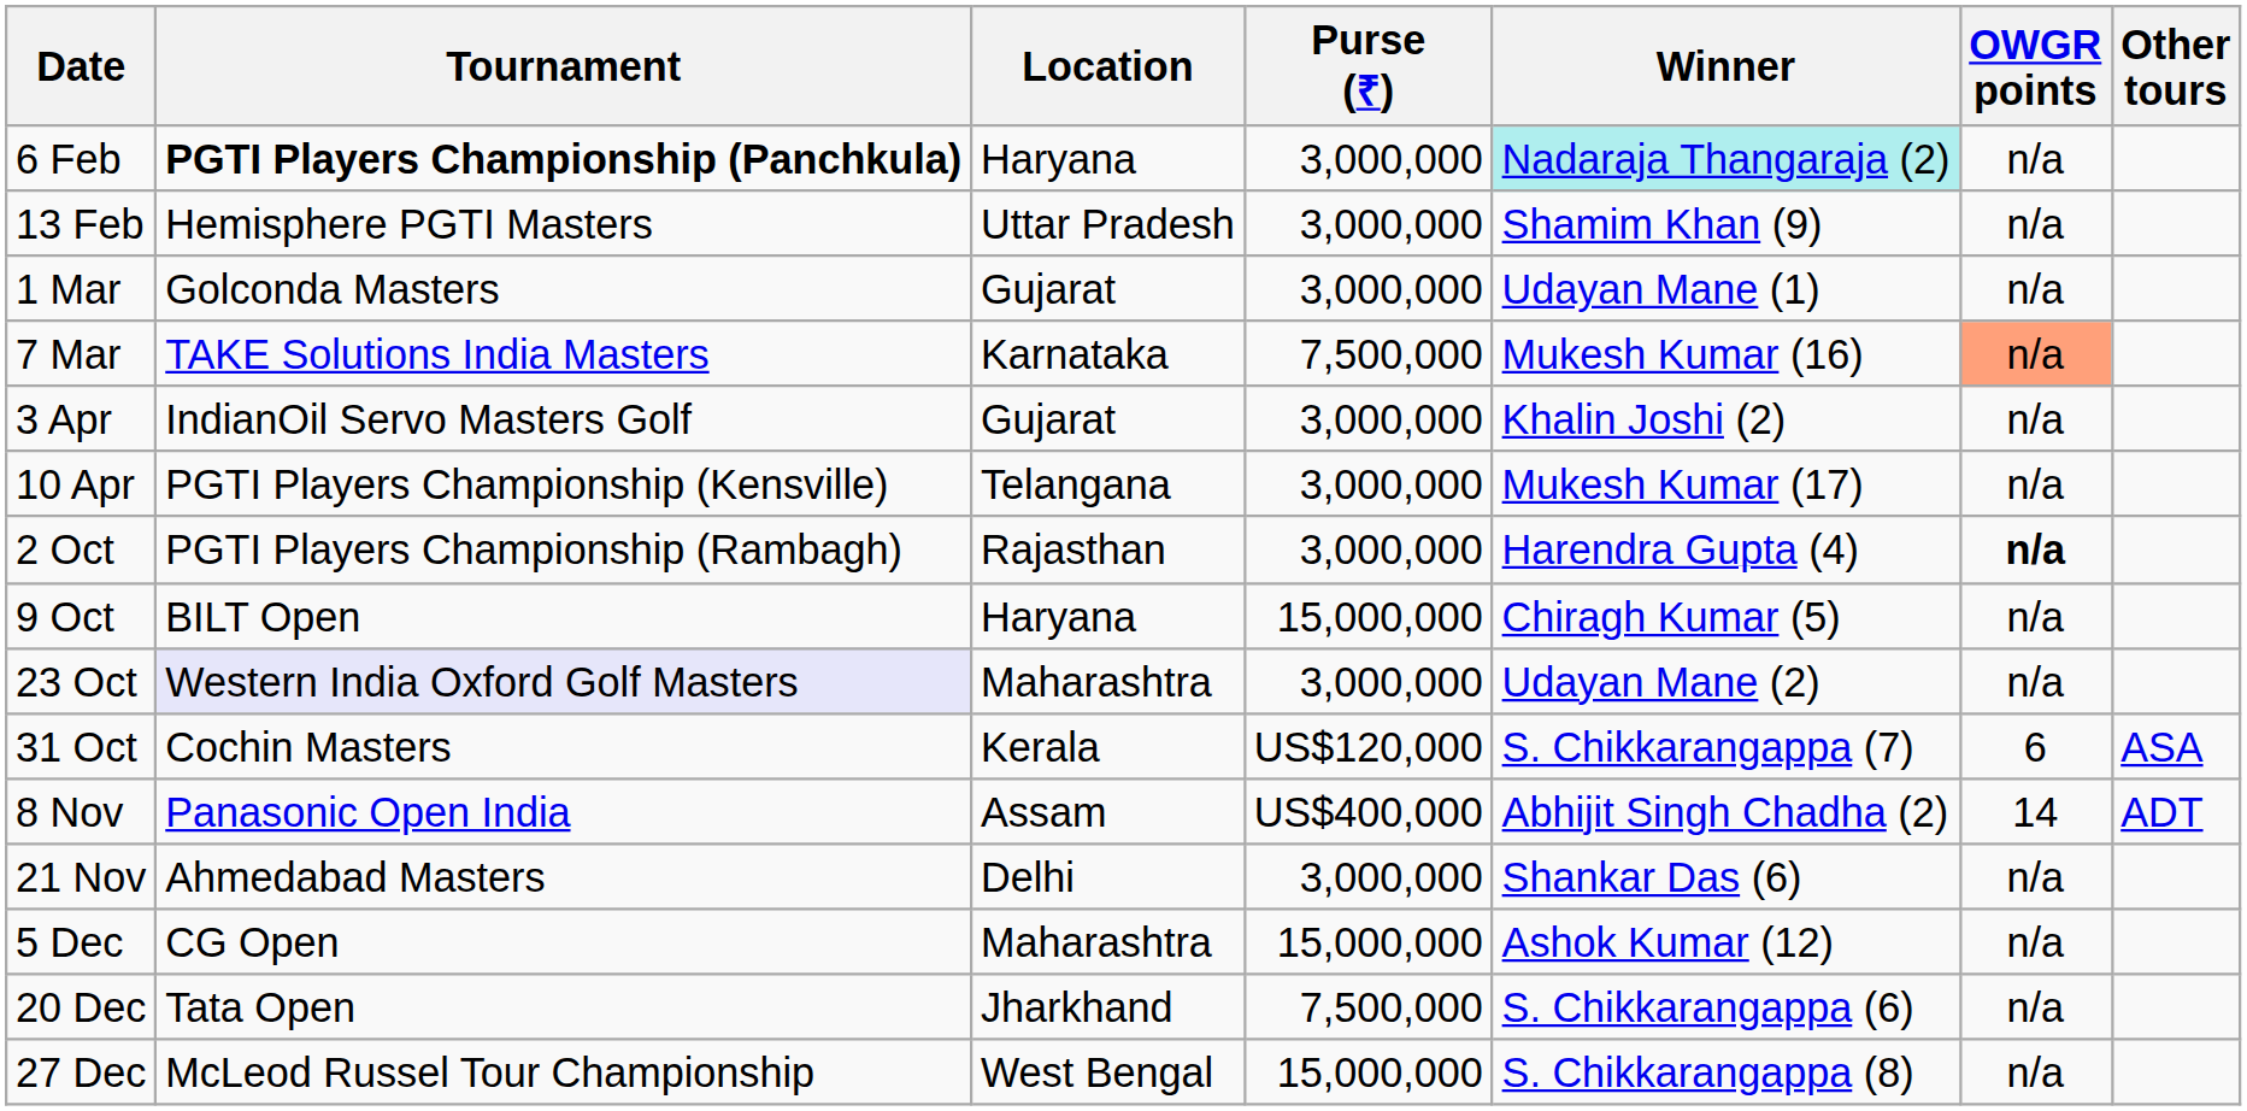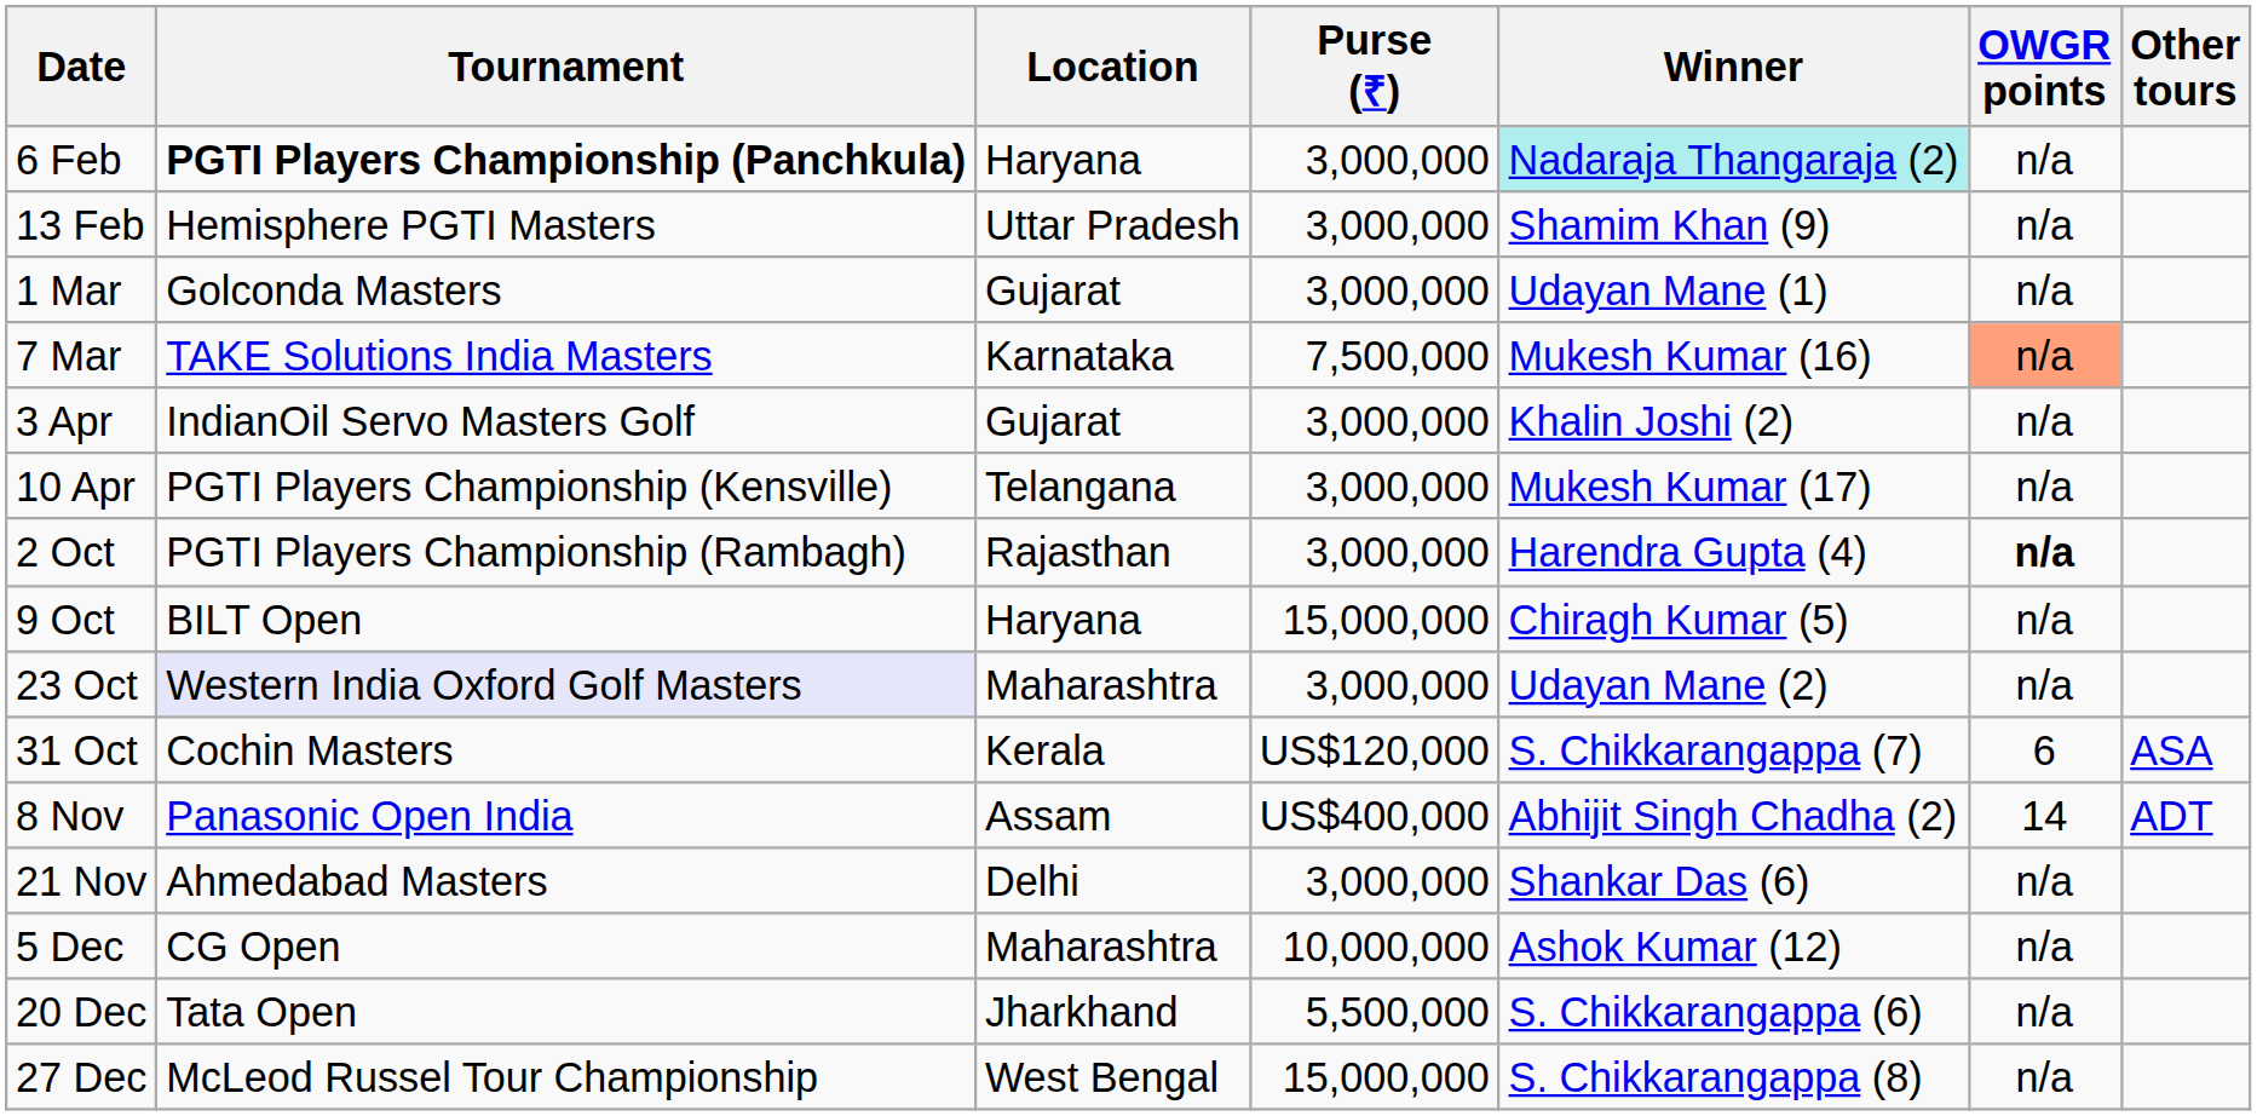 <table class="wikitable" style="font-size:95%">
 <tr>
 <th>Date</th>
 <th>Tournament</th>
 <th>Location</th>
 <th>Purse<br>(<a href='#'>₹</a>)</th>
 <th>Winner</th>
 <th><a href='#'>OWGR</a><br>points</th>
 <th>Other<br>tours</th>
 </tr>
 <tr>
 <td>6 Feb</td>
 <td><strong>PGTI Players Championship (Panchkula)</strong></td>
 <td>Haryana</td>
 <td align=right>3,000,000</td>
 <td style="background: paleturquoise;"> <a href='#'>Nadaraja Thangaraja</a> (2)</td>
 <td align=center>n/a</td>
 <td></td>
 </tr>
 <tr>
 <td>13 Feb</td>
 <td>Hemisphere PGTI Masters</td>
 <td>Uttar Pradesh</td>
 <td align=right>3,000,000</td>
 <td> <a href='#'>Shamim Khan</a> (9)</td>
 <td align=center>n/a</td>
 <td></td>
 </tr>
 <tr>
 <td>1 Mar</td>
 <td>Golconda Masters</td>
 <td>Gujarat</td>
 <td align=right>3,000,000</td>
 <td> <a href='#'>Udayan Mane</a> (1)</td>
 <td align=center>n/a</td>
 <td></td>
 </tr>
 <tr>
 <td>7 Mar</td>
 <td><a href='#'>TAKE Solutions India Masters</a></td>
 <td>Karnataka</td>
 <td align=right>7,500,000</td>
 <td> <a href='#'>Mukesh Kumar</a> (16)</td>
 <td align=center style="background: lightsalmon;">n/a</td>
 <td></td>
 </tr>
 <tr>
 <td>3 Apr</td>
 <td>IndianOil Servo Masters Golf</td>
 <td>Gujarat</td>
 <td align=right>3,000,000</td>
 <td> <a href='#'>Khalin Joshi</a> (2)</td>
 <td align=center>n/a</td>
 <td></td>
 </tr>
 <tr>
 <td>10 Apr</td>
 <td>PGTI Players Championship (Kensville)</td>
 <td>Telangana</td>
 <td align=right>3,000,000</td>
 <td> <a href='#'>Mukesh Kumar</a> (17)</td>
 <td align=center>n/a</td>
 <td></td>
 </tr>
 <tr>
 <td>2 Oct</td>
 <td>PGTI Players Championship (Rambagh)</td>
 <td>Rajasthan</td>
 <td align=right>3,000,000</td>
 <td> <a href='#'>Harendra Gupta</a> (4)</td>
 <td align=center><strong>n/a</strong></td>
 <td></td>
 </tr>
 <tr>
 <td>9 Oct</td>
 <td>BILT Open</td>
 <td>Haryana</td>
 <td align=right>15,000,000</td>
 <td> <a href='#'>Chiragh Kumar</a> (5)</td>
 <td align=center>n/a</td>
 <td></td>
 </tr>
 <tr>
 <td>23 Oct</td>
 <td style="background: lavender;">Western India Oxford Golf Masters</td>
 <td>Maharashtra</td>
 <td align=right>3,000,000</td>
 <td> <a href='#'>Udayan Mane</a> (2)</td>
 <td align=center>n/a</td>
 <td></td>
 </tr>
 <tr>
 <td>31 Oct</td>
 <td>Cochin Masters</td>
 <td>Kerala</td>
 <td align=right>US$120,000</td>
 <td> <a href='#'>S. Chikkarangappa</a> (7)</td>
 <td align=center>6</td>
 <td><a href='#'>ASA</a></td>
 </tr>
 <tr>
 <td>8 Nov</td>
 <td><a href='#'>Panasonic Open India</a></td>
 <td>Assam</td>
 <td align=right>US$400,000</td>
 <td> <a href='#'>Abhijit Singh Chadha</a> (2)</td>
 <td align=center>14</td>
 <td><a href='#'>ADT</a></td>
 </tr>
 <tr>
 <td>21 Nov</td>
 <td>Ahmedabad Masters</td>
 <td>Delhi</td>
 <td align=right>3,000,000</td>
 <td> <a href='#'>Shankar Das</a> (6)</td>
 <td align=center>n/a</td>
 <td></td>
 </tr>
 <tr>
 <td>5 Dec</td>
 <td>CG Open</td>
 <td>Maharashtra</td>
-<td align=right>15,000,000</td>
+<td align=right>10,000,000</td>
 <td> <a href='#'>Ashok Kumar</a> (12)</td>
 <td align=center>n/a</td>
 <td></td>
 </tr>
 <tr>
 <td>20 Dec</td>
 <td>Tata Open</td>
 <td>Jharkhand</td>
-<td align=right>7,500,000</td>
+<td align=right>5,500,000</td>
 <td> <a href='#'>S. Chikkarangappa</a> (6)</td>
 <td align=center>n/a</td>
 <td></td>
 </tr>
 <tr>
 <td>27 Dec</td>
 <td>McLeod Russel Tour Championship</td>
 <td>West Bengal</td>
 <td align=right>15,000,000</td>
 <td> <a href='#'>S. Chikkarangappa</a> (8)</td>
 <td align=center>n/a</td>
 <td></td>
 </tr>
 </table>
